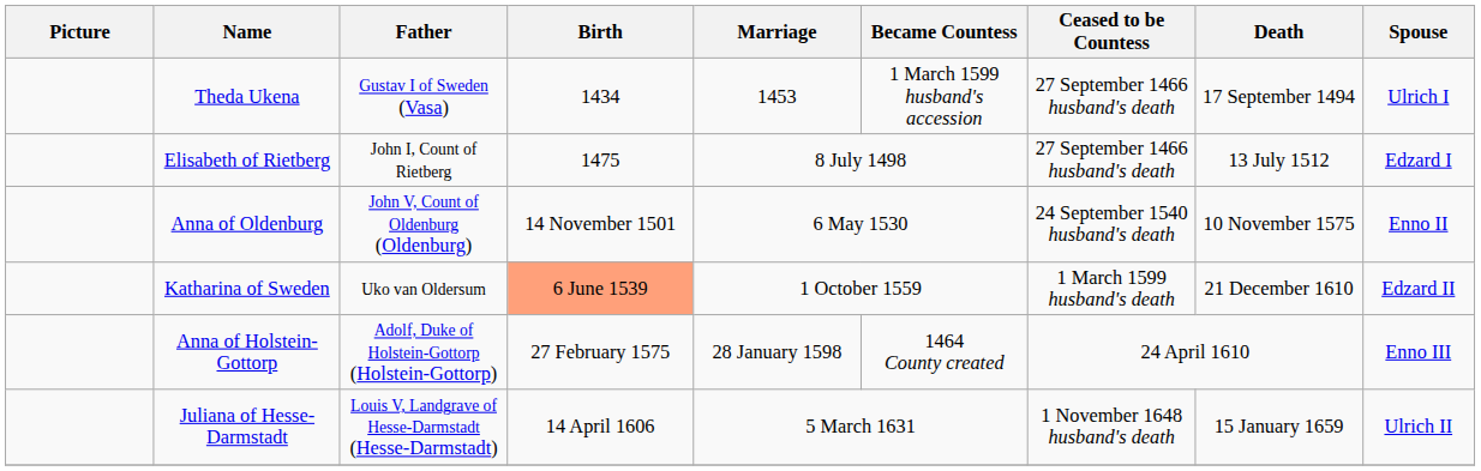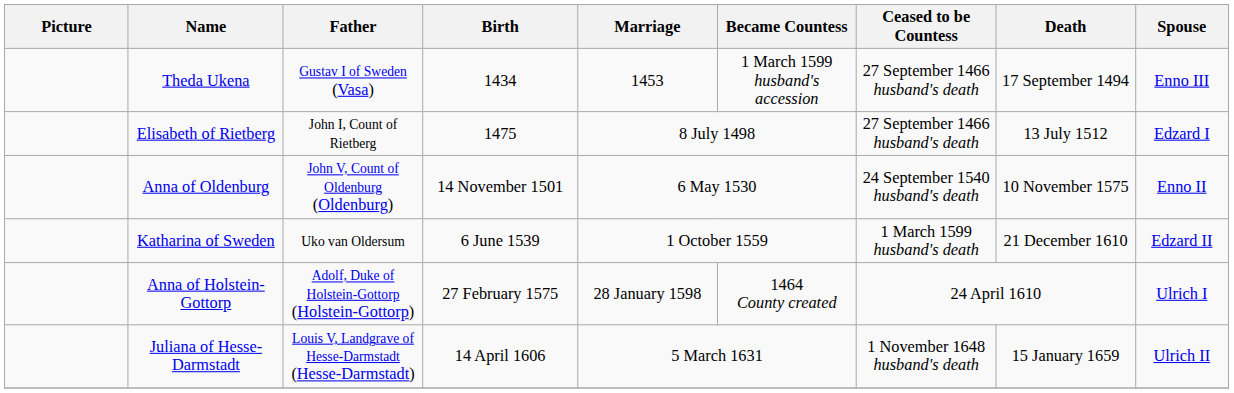 <table width=95% class="wikitable">
 <tr>
 <th width = "8%">Picture</th>
 <th width = "10%">Name</th>
 <th width = "9%">Father</th>
 <th width = "10%">Birth</th>
 <th width = "9%">Marriage</th>
 <th width = "9%">Became Countess</th>
 <th width = "9%">Ceased to be Countess</th>
 <th width = "9%">Death</th>
 <th width = "6%">Spouse</th>
 </tr>
 <tr>
 <td align="center"></td>
 <td align="center"><a href='#'>Theda Ukena</a></td>
 <td align="center"><small><a href='#'>Gustav I of Sweden</a></small><br> (<a href='#'>Vasa</a>)</td>
 <td align="center">1434</td>
 <td align="center">1453</td>
 <td align="center">1 March 1599<br><em>husband's accession</em></td>
 <td align="center">27 September 1466<br><em>husband's death</em></td>
 <td align="center">17 September 1494</td>
-<td align="center"><a href='#'>Ulrich I</a></td>
+<td align="center"><a href='#'>Enno III</a></td>
 </tr>
 <tr>
 <td align="center"></td>
 <td align="center"><a href='#'>Elisabeth of Rietberg</a></td>
 <td align="center"><small>John I, Count of Rietberg</small></td>
 <td align="center">1475</td>
 <td align="center" colspan="2">8 July 1498</td>
 <td align="center">27 September 1466<br><em>husband's death</em></td>
 <td align="center">13 July 1512</td>
 <td align="center"><a href='#'>Edzard I</a></td>
 </tr>
 <tr>
 <td align="center"></td>
 <td align="center"><a href='#'>Anna of Oldenburg</a></td>
 <td align="center"><small><a href='#'>John V, Count of Oldenburg</a></small><br> (<a href='#'>Oldenburg</a>)</td>
 <td align="center">14 November 1501</td>
 <td align="center" colspan="2">6 May 1530</td>
 <td align="center">24 September 1540<br><em>husband's death</em></td>
 <td align="center">10 November 1575</td>
 <td align="center"><a href='#'>Enno II</a></td>
 </tr>
 <tr>
 <td align="center"></td>
 <td align="center"><a href='#'>Katharina of Sweden</a></td>
 <td align="center"><small>Uko van Oldersum</small></td>
-<td align="center" style="background: lightsalmon;">6 June 1539</td>
+<td align="center">6 June 1539</td>
 <td align="center" colspan="2">1 October 1559</td>
 <td align="center">1 March 1599<br><em>husband's death</em></td>
 <td align="center">21 December 1610</td>
 <td align="center"><a href='#'>Edzard II</a></td>
 </tr>
 <tr>
 <td align="center"></td>
 <td align="center"><a href='#'>Anna of Holstein-Gottorp</a></td>
 <td align="center"><small><a href='#'>Adolf, Duke of Holstein-Gottorp</a></small><br> (<a href='#'>Holstein-Gottorp</a>)</td>
 <td align="center">27 February 1575</td>
 <td align="center">28 January 1598</td>
 <td align="center">1464<br><em>County created</em></td>
 <td align="center" colspan="2">24 April 1610</td>
-<td align="center"><a href='#'>Enno III</a></td>
+<td align="center"><a href='#'>Ulrich I</a></td>
 </tr>
 <tr>
 <td align="center"></td>
 <td align="center"><a href='#'>Juliana of Hesse-Darmstadt</a></td>
 <td align="center"><small><a href='#'>Louis V, Landgrave of Hesse-Darmstadt</a></small><br> (<a href='#'>Hesse-Darmstadt</a>)</td>
 <td align="center">14 April 1606</td>
 <td align="center" colspan="2">5 March 1631</td>
 <td align="center">1 November 1648<br><em>husband's death</em></td>
 <td align="center">15 January 1659</td>
 <td align="center"><a href='#'>Ulrich II</a></td>
 </tr>
 <tr>
 </tr>
 </table>
